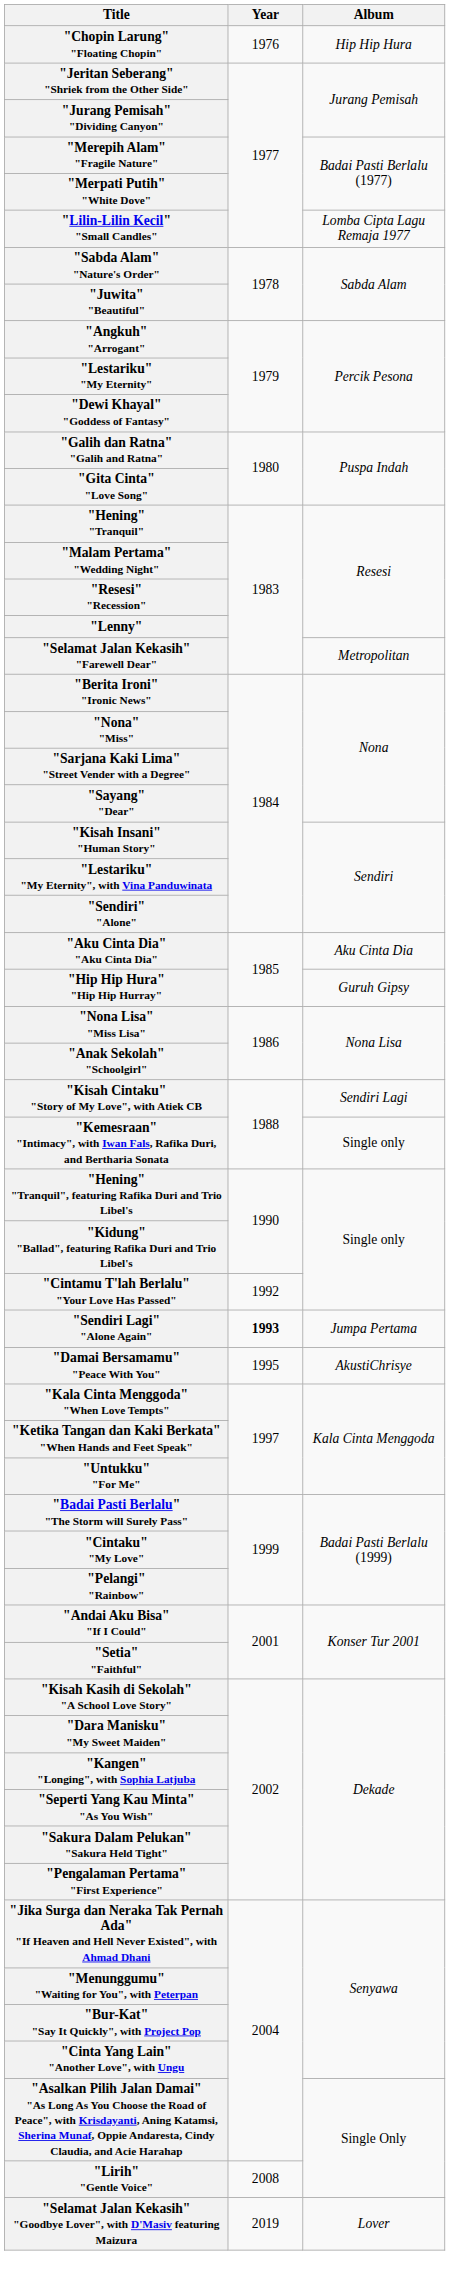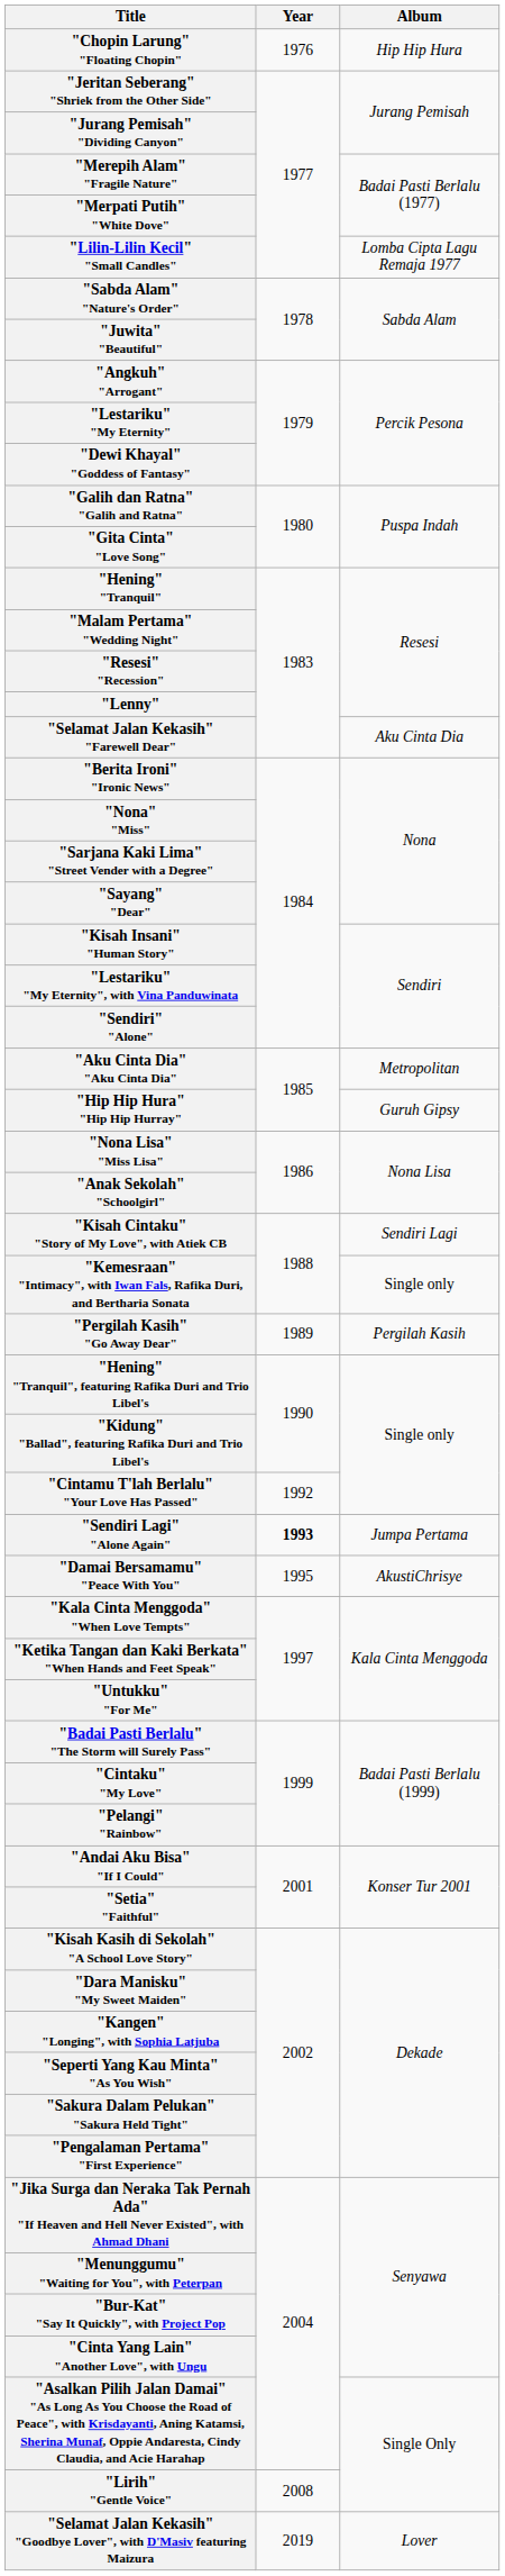 <table class="wikitable plainrowheaders" style="text-align:center;" border="1">
 <tr>
 <th scope="col" style="width:16em;">Title</th>
 <th scope="col" style="width:5em;">Year</th>
 <th scope="col" style="width:10em;">Album</th>
 </tr>
 <tr>
 <th scope="row">"Chopin Larung"<br><small>"Floating Chopin"</small></th>
 <td>1976</td>
 <td><em>Hip Hip Hura</em></td>
 </tr>
 <tr>
 <th scope="row">"Jeritan Seberang"<br><small>"Shriek from the Other Side"</small></th>
 <td rowspan="5">1977</td>
 <td rowspan="2"><em>Jurang Pemisah</em></td>
 </tr>
 <tr>
 <th scope="row">"Jurang Pemisah"<br><small>"Dividing Canyon"</small></th>
 </tr>
 <tr>
 <th scope="row">"Merepih Alam"<br><small>"Fragile Nature"</small></th>
 <td rowspan="2"><em>Badai Pasti Berlalu</em> (1977)</td>
 </tr>
 <tr>
 <th scope="row">"Merpati Putih"<br><small>"White Dove"</small></th>
 </tr>
 <tr>
 <th scope="row">"<a href='#'>Lilin-Lilin Kecil</a>"<br><small>"Small Candles"</small></th>
 <td><em>Lomba Cipta Lagu Remaja 1977</em></td>
 </tr>
 <tr>
 <th scope="row">"Sabda Alam"<br><small>"Nature's Order"</small></th>
 <td rowspan="2">1978</td>
 <td rowspan="2"><em>Sabda Alam</em></td>
 </tr>
 <tr>
 <th scope="row">"Juwita"<br><small>"Beautiful"</small></th>
 </tr>
 <tr>
 <th scope="row">"Angkuh"<br><small>"Arrogant"</small></th>
 <td rowspan="3">1979</td>
 <td rowspan="3"><em>Percik Pesona</em></td>
 </tr>
 <tr>
 <th scope="row">"Lestariku"<br><small>"My Eternity"</small></th>
 </tr>
 <tr>
 <th scope="row">"Dewi Khayal"<br><small>"Goddess of Fantasy"</small></th>
 </tr>
 <tr>
 <th scope="row">"Galih dan Ratna"<br><small>"Galih and Ratna"</small></th>
 <td rowspan="2">1980</td>
 <td rowspan="2"><em>Puspa Indah</em></td>
 </tr>
 <tr>
 <th scope="row">"Gita Cinta"<br><small>"Love Song"</small></th>
 </tr>
 <tr>
 <th scope="row">"Hening"<br><small>"Tranquil"</small></th>
 <td rowspan="5">1983</td>
 <td rowspan="4"><em>Resesi</em></td>
 </tr>
 <tr>
 <th scope="row">"Malam Pertama"<br><small>"Wedding Night"</small></th>
 </tr>
 <tr>
 <th scope="row">"Resesi"<br><small>"Recession"</small></th>
 </tr>
 <tr>
 <th scope="row">"Lenny"</th>
 </tr>
 <tr>
 <th scope="row">"Selamat Jalan Kekasih"<br><small>"Farewell Dear"</small></th>
-<td><em>Metropolitan</em></td>
+<td><em>Aku Cinta Dia</em></td>
 </tr>
 <tr>
 <th scope="row">"Berita Ironi"<br><small>"Ironic News"</small></th>
 <td rowspan="7">1984</td>
 <td rowspan="4"><em>Nona</em></td>
 </tr>
 <tr>
 <th scope="row">"Nona"<br><small>"Miss"</small></th>
 </tr>
 <tr>
 <th scope="row">"Sarjana Kaki Lima"<br><small>"Street Vender with a Degree"</small></th>
 </tr>
 <tr>
 <th scope="row">"Sayang"<br><small>"Dear"</small></th>
 </tr>
 <tr>
 <th scope="row">"Kisah Insani"<br><small>"Human Story"</small></th>
 <td rowspan="3"><em>Sendiri</em></td>
 </tr>
 <tr>
 <th scope="row">"Lestariku"<br><small>"My Eternity", with <a href='#'>Vina Panduwinata</a></small></th>
 </tr>
 <tr>
 <th scope="row">"Sendiri"<br><small>"Alone"</small></th>
 </tr>
 <tr>
 <th scope="row">"Aku Cinta Dia"<br><small>"Aku Cinta Dia"</small></th>
 <td rowspan="2">1985</td>
-<td><em>Aku Cinta Dia</em></td>
+<td><em>Metropolitan</em></td>
 </tr>
 <tr>
 <th scope="row">"Hip Hip Hura"<br><small>"Hip Hip Hurray"</small></th>
 <td><em>Guruh Gipsy</em></td>
 </tr>
 <tr>
 <th scope="row">"Nona Lisa"<br><small>"Miss Lisa"</small></th>
 <td rowspan="2">1986</td>
 <td rowspan="2"><em>Nona Lisa</em></td>
 </tr>
 <tr>
 <th scope="row">"Anak Sekolah"<br><small>"Schoolgirl"</small></th>
 </tr>
 <tr>
 <th scope="row">"Kisah Cintaku"<br><small>"Story of My Love", with Atiek CB</small></th>
 <td rowspan="2">1988</td>
 <td><em>Sendiri Lagi</em></td>
 </tr>
 <tr>
 <th scope="row">"Kemesraan"<br><small>"Intimacy", with <a href='#'>Iwan Fals</a>, Rafika Duri, and Bertharia Sonata</small></th>
 <td>Single only</td>
+</tr>
+<tr>
+<th scope="row">"Pergilah Kasih"<br><small>"Go Away Dear"</small></th>
+<td>1989</td>
+<td><em>Pergilah Kasih</em></td>
 </tr>
 <tr>
 <th scope="row">"Hening"<br><small>"Tranquil", featuring Rafika Duri and Trio Libel's</small></th>
 <td rowspan="2">1990</td>
 <td rowspan="3">Single only</td>
 </tr>
 <tr>
 <th scope="row">"Kidung"<br><small>"Ballad", featuring Rafika Duri and Trio Libel's</small></th>
 </tr>
 <tr>
 <th scope="row">"Cintamu T'lah Berlalu"<br><small>"Your Love Has Passed"</small></th>
 <td>1992</td>
 </tr>
 <tr>
 <th scope="row">"Sendiri Lagi"<br><small>"Alone Again"</small></th>
 <td><strong>1993</strong></td>
 <td><em>Jumpa Pertama</em></td>
 </tr>
 <tr>
 <th scope="row">"Damai Bersamamu"<br><small>"Peace With You"</small></th>
 <td>1995</td>
 <td><em>AkustiChrisye</em></td>
 </tr>
 <tr>
 <th scope="row">"Kala Cinta Menggoda"<br><small>"When Love Tempts"</small></th>
 <td rowspan="3">1997</td>
 <td rowspan="3"><em>Kala Cinta Menggoda</em></td>
 </tr>
 <tr>
 <th scope="row">"Ketika Tangan dan Kaki Berkata"<br><small>"When Hands and Feet Speak"</small></th>
 </tr>
 <tr>
 <th scope="row">"Untukku"<br><small>"For Me"</small></th>
 </tr>
 <tr>
 <th scope="row">"<a href='#'>Badai Pasti Berlalu</a>"<br><small>"The Storm will Surely Pass"</small></th>
 <td rowspan="3">1999</td>
 <td rowspan="3"><em>Badai Pasti Berlalu</em> (1999)</td>
 </tr>
 <tr>
 <th scope="row">"Cintaku"<br><small>"My Love"</small></th>
 </tr>
 <tr>
 <th scope="row">"Pelangi"<br><small>"Rainbow"</small></th>
 </tr>
 <tr>
 <th scope="row">"Andai Aku Bisa"<br><small>"If I Could"</small></th>
 <td rowspan="2">2001</td>
 <td rowspan="2"><em>Konser Tur 2001</em></td>
 </tr>
 <tr>
 <th scope="row">"Setia"<br><small>"Faithful"</small></th>
 </tr>
 <tr>
 <th scope="row">"Kisah Kasih di Sekolah"<br><small>"A School Love Story"</small></th>
 <td rowspan="6">2002</td>
 <td rowspan="6"><em>Dekade</em></td>
 </tr>
 <tr>
 <th scope="row">"Dara Manisku"<br><small>"My Sweet Maiden"</small></th>
 </tr>
 <tr>
 <th scope="row">"Kangen"<br><small>"Longing", with <a href='#'>Sophia Latjuba</a></small></th>
 </tr>
 <tr>
 <th scope="row">"Seperti Yang Kau Minta"<br><small>"As You Wish"</small></th>
 </tr>
 <tr>
 <th scope="row">"Sakura Dalam Pelukan"<br><small>"Sakura Held Tight"</small></th>
 </tr>
 <tr>
 <th scope="row">"Pengalaman Pertama"<br><small>"First Experience"</small></th>
 </tr>
 <tr>
 <th scope="row">"Jika Surga dan Neraka Tak Pernah Ada"<br><small>"If Heaven and Hell Never Existed", with <a href='#'>Ahmad Dhani</a></small></th>
 <td rowspan="5">2004</td>
 <td rowspan="4"><em>Senyawa</em></td>
 </tr>
 <tr>
 <th scope="row">"Menunggumu"<br><small>"Waiting for You", with <a href='#'>Peterpan</a></small></th>
 </tr>
 <tr>
 <th scope="row">"Bur-Kat"<br><small>"Say It Quickly", with <a href='#'>Project Pop</a></small></th>
 </tr>
 <tr>
 <th scope="row">"Cinta Yang Lain"<br><small>"Another Love", with <a href='#'>Ungu</a></small></th>
 </tr>
 <tr>
 <th scope="row">"Asalkan Pilih Jalan Damai"<br><small>"As Long As You Choose the Road of Peace", with <a href='#'>Krisdayanti</a>, Aning Katamsi, <a href='#'>Sherina Munaf</a>, Oppie Andaresta, Cindy Claudia, and Acie Harahap</small></th>
 <td rowspan="2">Single Only</td>
 </tr>
 <tr>
 <th scope="row">"Lirih"<br><small>"Gentle Voice"</small></th>
 <td>2008</td>
 </tr>
 <tr>
 <th scope="row">"Selamat Jalan Kekasih"<br><small>"Goodbye Lover", with <a href='#'>D'Masiv</a> featuring Maizura</small></th>
 <td>2019</td>
 <td><em>Lover</em></td>
 </tr>
 </table>
